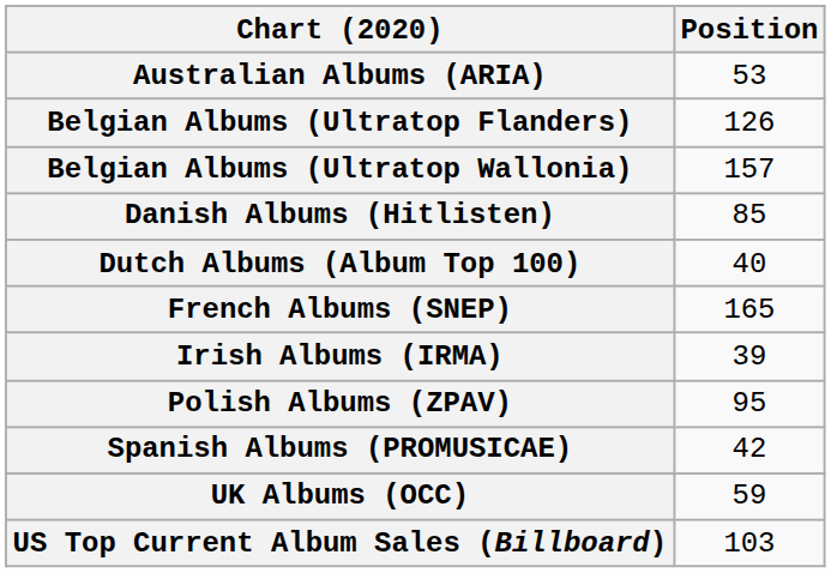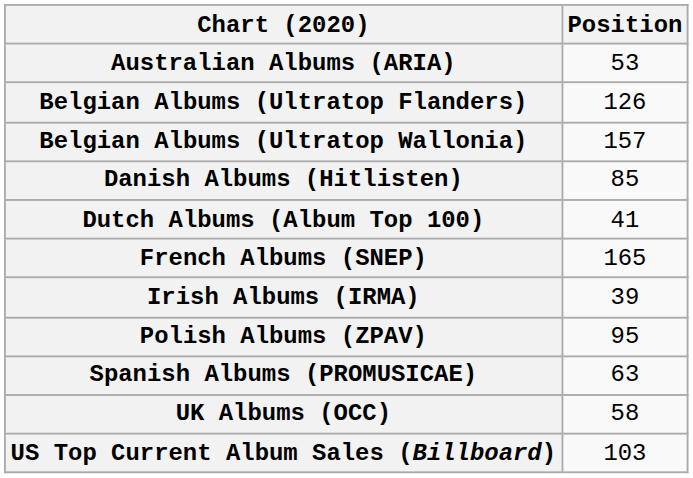 <table class="wikitable sortable plainrowheaders" style="text-align:center">
 <tr>
 <th scope="col">Chart (2020)</th>
 <th scope="col">Position</th>
 </tr>
 <tr>
 <th scope="row">Australian Albums (ARIA)</th>
 <td>53</td>
 </tr>
 <tr>
 <th scope="row">Belgian Albums (Ultratop Flanders)</th>
 <td>126</td>
 </tr>
 <tr>
 <th scope="row">Belgian Albums (Ultratop Wallonia)</th>
 <td>157</td>
 </tr>
 <tr>
 <th scope="row">Danish Albums (Hitlisten)</th>
 <td>85</td>
 </tr>
 <tr>
 <th scope="row">Dutch Albums (Album Top 100)</th>
-<td>40</td>
+<td>41</td>
 </tr>
 <tr>
 <th scope="row">French Albums (SNEP)</th>
 <td>165</td>
 </tr>
 <tr>
 <th scope="row">Irish Albums (IRMA)</th>
 <td>39</td>
 </tr>
 <tr>
 <th scope="row">Polish Albums (ZPAV)</th>
 <td>95</td>
 </tr>
 <tr>
 <th scope="row">Spanish Albums (PROMUSICAE)</th>
-<td>42</td>
+<td>63</td>
 </tr>
 <tr>
 <th scope="row">UK Albums (OCC)</th>
-<td>59</td>
+<td>58</td>
 </tr>
 <tr>
 <th scope="row">US Top Current Album Sales (<em>Billboard</em>)</th>
 <td>103</td>
 </tr>
 </table>
